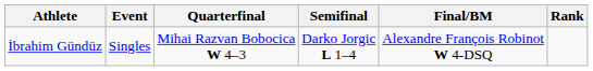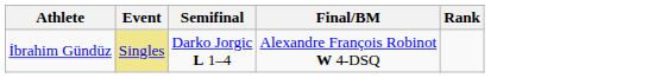 <table class=wikitable>
 <tr>
 <th>Athlete</th>
 <th>Event</th>
-<th>Quarterfinal</th>
 <th>Semifinal</th>
 <th>Final/BM</th>
 <th>Rank</th>
 </tr>
 <tr align=center>
 <td align=left><a href='#'>İbrahim Gündüz</a></td>
-<td align=left><a href='#'>Singles</a></td>
-<td> <a href='#'>Mihai Razvan Bobocica</a><br><strong>W</strong> 4–3</td>
+<td align=left style="background: khaki;"><a href='#'>Singles</a></td>
 <td> <a href='#'>Darko Jorgic</a><br><strong>L</strong> 1–4</td>
 <td> <a href='#'>Alexandre François Robinot</a><br><strong>W</strong> 4-DSQ</td>
 <td></td>
 </tr>
 </table>
